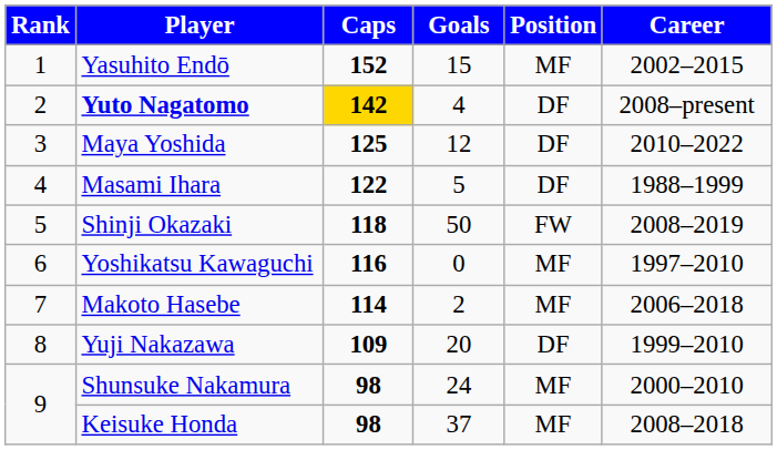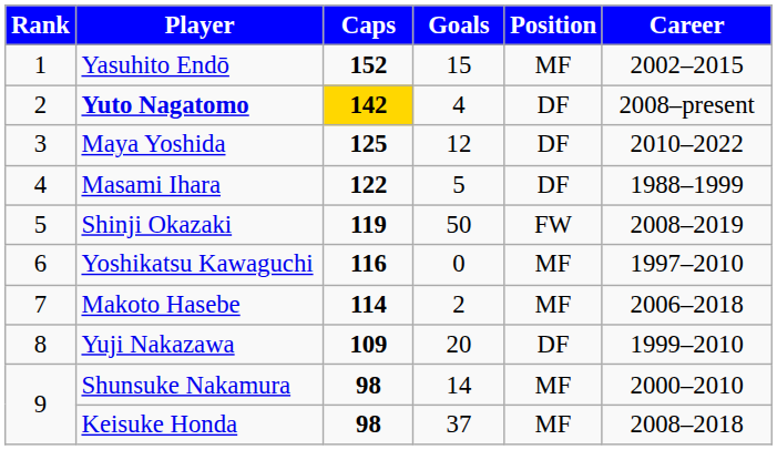 <table class="wikitable sortable" style="text-align:center;">
 <tr>
 <th style="width:30px;background:#0000FF;color:white">Rank</th>
 <th style="width:150px;background:#0000FF;color:white">Player</th>
 <th style="width:50px;background:#0000FF;color:white">Caps</th>
 <th style="width:50px;background:#0000FF;color:white">Goals</th>
 <th style="width:50px;background:#0000FF;color:white">Position</th>
 <th style="width:100px;background:#0000FF;color:white">Career</th>
 </tr>
 <tr>
 <td>1</td>
 <td align=left><a href='#'>Yasuhito Endō</a></td>
 <td><strong>152</strong></td>
 <td>15</td>
 <td>MF</td>
 <td>2002–2015</td>
 </tr>
 <tr>
 <td>2</td>
 <td align=left><strong><a href='#'>Yuto Nagatomo</a></strong></td>
 <td style="background: gold;"><strong>142</strong></td>
 <td>4</td>
 <td>DF</td>
 <td>2008–present</td>
 </tr>
 <tr>
 <td>3</td>
 <td align=left><a href='#'>Maya Yoshida</a></td>
 <td><strong>125</strong></td>
 <td>12</td>
 <td>DF</td>
 <td>2010–2022</td>
 </tr>
 <tr>
 <td>4</td>
 <td align=left><a href='#'>Masami Ihara</a></td>
 <td><strong>122</strong></td>
 <td>5</td>
 <td>DF</td>
 <td>1988–1999</td>
 </tr>
 <tr>
 <td>5</td>
 <td align=left><a href='#'>Shinji Okazaki</a></td>
-<td><strong>118</strong></td>
+<td><strong>119</strong></td>
 <td>50</td>
 <td>FW</td>
 <td>2008–2019</td>
 </tr>
 <tr>
 <td>6</td>
 <td align=left><a href='#'>Yoshikatsu Kawaguchi</a></td>
 <td><strong>116</strong></td>
 <td>0</td>
 <td>MF</td>
 <td>1997–2010</td>
 </tr>
 <tr>
 <td>7</td>
 <td align=left><a href='#'>Makoto Hasebe</a></td>
 <td><strong>114</strong></td>
 <td>2</td>
 <td>MF</td>
 <td>2006–2018</td>
 </tr>
 <tr>
 <td>8</td>
 <td align=left><a href='#'>Yuji Nakazawa</a></td>
 <td><strong>109</strong></td>
 <td>20</td>
 <td>DF</td>
 <td>1999–2010</td>
 </tr>
 <tr>
 <td rowspan="2">9</td>
 <td align=left><a href='#'>Shunsuke Nakamura</a></td>
 <td><strong>98</strong></td>
-<td>24</td>
+<td>14</td>
 <td>MF</td>
 <td>2000–2010</td>
 </tr>
 <tr>
 <td align=left><a href='#'>Keisuke Honda</a></td>
 <td><strong>98</strong></td>
 <td>37</td>
 <td>MF</td>
 <td>2008–2018</td>
 </tr>
 </table>
